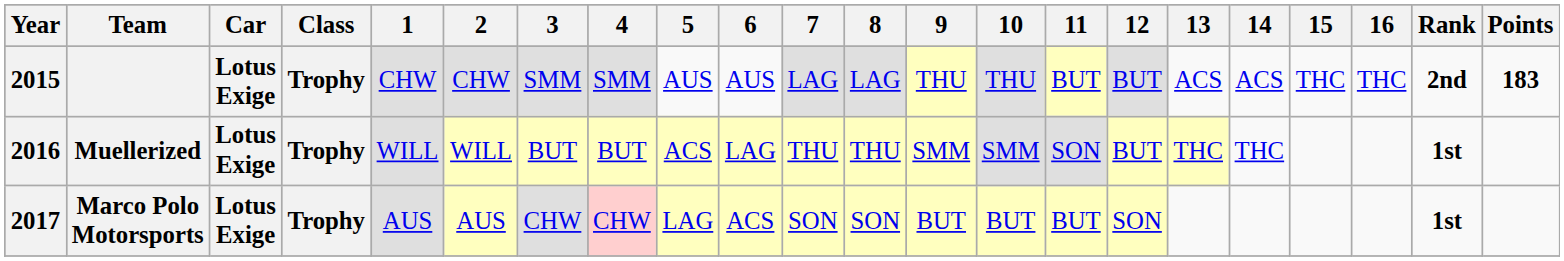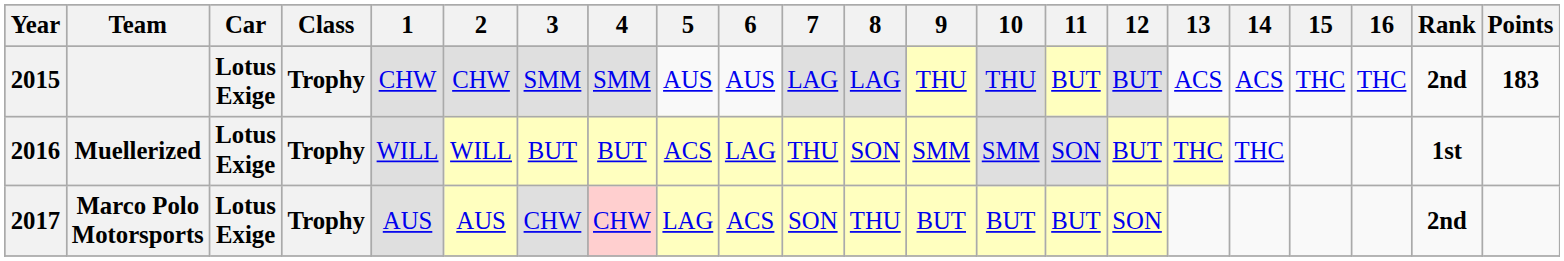 <table class="wikitable" style="text-align:center; font-size:90%">
 <tr>
 <th>Year</th>
 <th>Team</th>
 <th>Car</th>
 <th>Class</th>
 <th>1</th>
 <th>2</th>
 <th>3</th>
 <th>4</th>
 <th>5</th>
 <th>6</th>
 <th>7</th>
 <th>8</th>
 <th>9</th>
 <th>10</th>
 <th>11</th>
 <th>12</th>
 <th>13</th>
 <th>14</th>
 <th>15</th>
 <th>16</th>
 <th>Rank</th>
 <th>Points</th>
 </tr>
 <tr>
 <th>2015</th>
 <th></th>
 <th>Lotus Exige</th>
 <th>Trophy</th>
 <td style="background:#DFDFDF;"><a href='#'>CHW</a><br></td>
 <td style="background:#DFDFDF;"><a href='#'>CHW</a><br></td>
 <td style="background:#DFDFDF;"><a href='#'>SMM</a> <br></td>
 <td style="background:#DFDFDF;"><a href='#'>SMM</a> <br></td>
 <td><a href='#'>AUS</a></td>
 <td><a href='#'>AUS</a></td>
 <td style="background:#DFDFDF;"><a href='#'>LAG</a><br></td>
 <td style="background:#DFDFDF;"><a href='#'>LAG</a><br></td>
 <td style="background:#FFFFBF;"><a href='#'>THU</a><br></td>
 <td style="background:#DFDFDF;"><a href='#'>THU</a><br></td>
 <td style="background:#FFFFBF;"><a href='#'>BUT</a><br></td>
 <td style="background:#DFDFDF;"><a href='#'>BUT</a><br></td>
 <td><a href='#'>ACS</a></td>
 <td><a href='#'>ACS</a></td>
 <td><a href='#'>THC</a></td>
 <td><a href='#'>THC</a></td>
 <td><strong>2nd</strong></td>
 <td><strong>183</strong></td>
 </tr>
 <tr>
 <th>2016</th>
 <th>Muellerized</th>
 <th>Lotus Exige</th>
 <th>Trophy</th>
 <td style="background:#DFDFDF;"><a href='#'>WILL</a><br></td>
 <td style="background:#FFFFBF;"><a href='#'>WILL</a><br></td>
 <td style="background:#FFFFBF;"><a href='#'>BUT</a><br></td>
 <td style="background:#FFFFBF;"><a href='#'>BUT</a><br></td>
 <td style="background:#FFFFBF;"><a href='#'>ACS</a><br></td>
 <td style="background:#FFFFBF;"><a href='#'>LAG</a><br></td>
 <td style="background:#FFFFBF;"><a href='#'>THU</a><br></td>
-<td style="background:#FFFFBF;"><a href='#'>THU</a><br></td>
+<td style="background:#FFFFBF;"><a href='#'>SON</a><br></td>
 <td style="background:#FFFFBF;"><a href='#'>SMM</a><br></td>
 <td style="background:#DFDFDF;"><a href='#'>SMM</a><br></td>
 <td style="background:#DFDFDF;"><a href='#'>SON</a><br></td>
 <td style="background:#FFFFBF;"><a href='#'>BUT</a><br></td>
 <td style="background:#FFFFBF;"><a href='#'>THC</a><br></td>
 <td><a href='#'>THC</a></td>
 <td></td>
 <td></td>
 <td><strong>1st</strong></td>
 <td></td>
 </tr>
 <tr>
 <th>2017</th>
 <th>Marco Polo Motorsports</th>
 <th>Lotus Exige</th>
 <th>Trophy</th>
 <td style="background:#DFDFDF;"><a href='#'>AUS</a><br></td>
 <td style="background:#FFFFBF;"><a href='#'>AUS</a><br></td>
 <td style="background:#DFDFDF;"><a href='#'>CHW</a><br></td>
 <td style="background:#FFCFCF;"><a href='#'>CHW</a><br></td>
 <td style="background:#FFFFBF;"><a href='#'>LAG</a><br></td>
 <td style="background:#FFFFBF;"><a href='#'>ACS</a><br></td>
 <td style="background:#FFFFBF;"><a href='#'>SON</a><br></td>
-<td style="background:#FFFFBF;"><a href='#'>SON</a><br></td>
+<td style="background:#FFFFBF;"><a href='#'>THU</a><br></td>
 <td style="background:#FFFFBF;"><a href='#'>BUT</a><br></td>
 <td style="background:#FFFFBF;"><a href='#'>BUT</a><br></td>
 <td style="background:#FFFFBF;"><a href='#'>BUT</a><br></td>
 <td style="background:#FFFFBF;"><a href='#'>SON</a><br></td>
 <td></td>
 <td></td>
 <td></td>
 <td></td>
-<td><strong>1st</strong></td>
+<td><strong>2nd</strong></td>
 </tr>
 </table>
